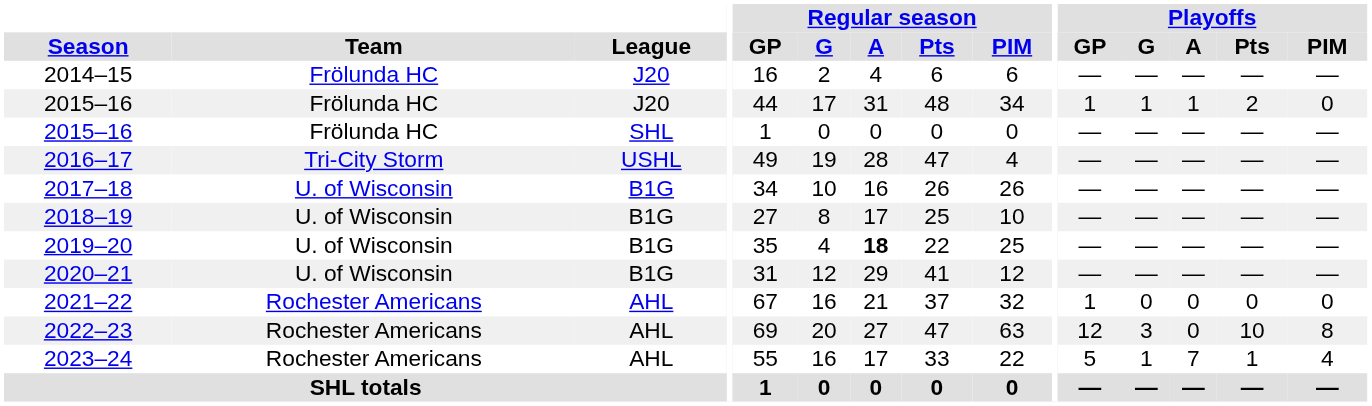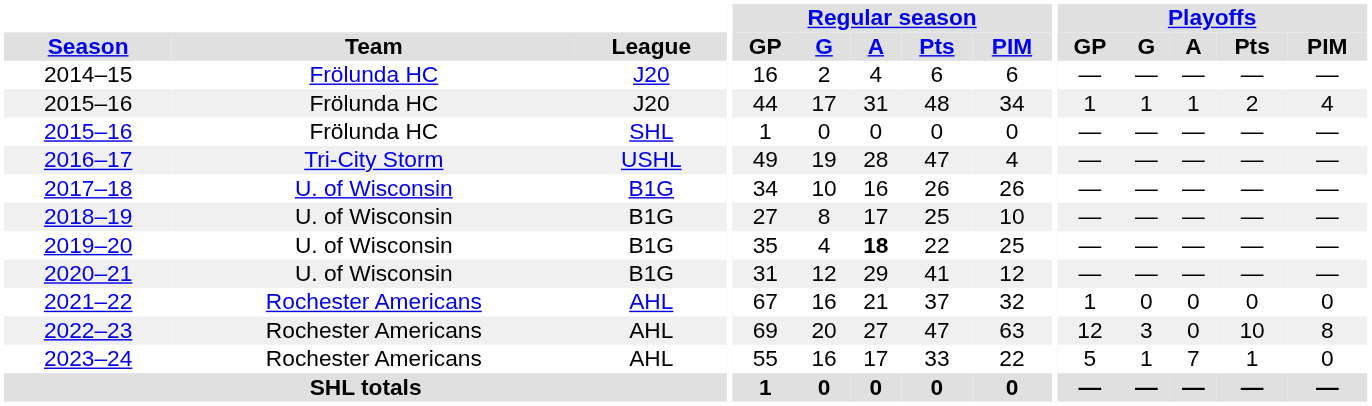 <table border="0" cellpadding="1" cellspacing="0" style="text-align:center; width:60em">
 <tr bgcolor="#e0e0e0">
 <th colspan="3" bgcolor="#ffffff"></th>
 <th rowspan="102" bgcolor="#ffffff"></th>
 <th colspan="5"><a href='#'>Regular season</a></th>
 <th rowspan="102" bgcolor="#ffffff"></th>
 <th colspan="5"><a href='#'>Playoffs</a></th>
 </tr>
 <tr bgcolor="#e0e0e0">
 <th><a href='#'>Season</a></th>
 <th>Team</th>
 <th>League</th>
 <th>GP</th>
 <th><a href='#'>G</a></th>
 <th><a href='#'>A</a></th>
 <th><a href='#'>Pts</a></th>
 <th><a href='#'>PIM</a></th>
 <th>GP</th>
 <th>G</th>
 <th>A</th>
 <th>Pts</th>
 <th>PIM</th>
 </tr>
 <tr>
 <td>2014–15</td>
 <td><a href='#'>Frölunda HC</a></td>
 <td><a href='#'>J20</a></td>
 <td>16</td>
 <td>2</td>
 <td>4</td>
 <td>6</td>
 <td>6</td>
 <td>—</td>
 <td>—</td>
 <td>—</td>
 <td>—</td>
 <td>—</td>
 </tr>
 <tr bgcolor="#f0f0f0">
 <td>2015–16</td>
 <td>Frölunda HC</td>
 <td>J20</td>
 <td>44</td>
 <td>17</td>
 <td>31</td>
 <td>48</td>
 <td>34</td>
 <td>1</td>
 <td>1</td>
 <td>1</td>
 <td>2</td>
-<td>0</td>
+<td>4</td>
 </tr>
 <tr>
 <td><a href='#'>2015–16</a></td>
 <td>Frölunda HC</td>
 <td><a href='#'>SHL</a></td>
 <td>1</td>
 <td>0</td>
 <td>0</td>
 <td>0</td>
 <td>0</td>
 <td>—</td>
 <td>—</td>
 <td>—</td>
 <td>—</td>
 <td>—</td>
 </tr>
 <tr bgcolor="#f0f0f0">
 <td><a href='#'>2016–17</a></td>
 <td><a href='#'>Tri-City Storm</a></td>
 <td><a href='#'>USHL</a></td>
 <td>49</td>
 <td>19</td>
 <td>28</td>
 <td>47</td>
 <td>4</td>
 <td>—</td>
 <td>—</td>
 <td>—</td>
 <td>—</td>
 <td>—</td>
 </tr>
 <tr>
 <td><a href='#'>2017–18</a></td>
 <td><a href='#'>U. of Wisconsin</a></td>
 <td><a href='#'>B1G</a></td>
 <td>34</td>
 <td>10</td>
 <td>16</td>
 <td>26</td>
 <td>26</td>
 <td>—</td>
 <td>—</td>
 <td>—</td>
 <td>—</td>
 <td>—</td>
 </tr>
 <tr bgcolor="#f0f0f0">
 <td><a href='#'>2018–19</a></td>
 <td>U. of Wisconsin</td>
 <td>B1G</td>
 <td>27</td>
 <td>8</td>
 <td>17</td>
 <td>25</td>
 <td>10</td>
 <td>—</td>
 <td>—</td>
 <td>—</td>
 <td>—</td>
 <td>—</td>
 </tr>
 <tr>
 <td><a href='#'>2019–20</a></td>
 <td>U. of Wisconsin</td>
 <td>B1G</td>
 <td>35</td>
 <td>4</td>
 <td><strong>18</strong></td>
 <td>22</td>
 <td>25</td>
 <td>—</td>
 <td>—</td>
 <td>—</td>
 <td>—</td>
 <td>—</td>
 </tr>
 <tr bgcolor="#f0f0f0">
 <td><a href='#'>2020–21</a></td>
 <td>U. of Wisconsin</td>
 <td>B1G</td>
 <td>31</td>
 <td>12</td>
 <td>29</td>
 <td>41</td>
 <td>12</td>
 <td>—</td>
 <td>—</td>
 <td>—</td>
 <td>—</td>
 <td>—</td>
 </tr>
 <tr>
 <td><a href='#'>2021–22</a></td>
 <td><a href='#'>Rochester Americans</a></td>
 <td><a href='#'>AHL</a></td>
 <td>67</td>
 <td>16</td>
 <td>21</td>
 <td>37</td>
 <td>32</td>
 <td>1</td>
 <td>0</td>
 <td>0</td>
 <td>0</td>
 <td>0</td>
 </tr>
 <tr bgcolor="#f0f0f0">
 <td><a href='#'>2022–23</a></td>
 <td>Rochester Americans</td>
 <td>AHL</td>
 <td>69</td>
 <td>20</td>
 <td>27</td>
 <td>47</td>
 <td>63</td>
 <td>12</td>
 <td>3</td>
 <td>0</td>
 <td>10</td>
 <td>8</td>
 </tr>
 <tr>
 <td><a href='#'>2023–24</a></td>
 <td>Rochester Americans</td>
 <td>AHL</td>
 <td>55</td>
 <td>16</td>
 <td>17</td>
 <td>33</td>
 <td>22</td>
 <td>5</td>
 <td>1</td>
 <td>7</td>
 <td>1</td>
-<td>4</td>
+<td>0</td>
 </tr>
 <tr bgcolor="#e0e0e0">
 <th colspan="3">SHL totals</th>
 <th>1</th>
 <th>0</th>
 <th>0</th>
 <th>0</th>
 <th>0</th>
 <th>—</th>
 <th>—</th>
 <th>—</th>
 <th>—</th>
 <th>—</th>
 </tr>
 </table>
